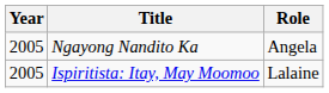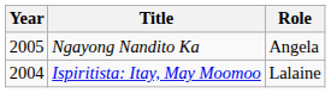 <table class="wikitable sortable">
 <tr>
 <th>Year</th>
 <th>Title</th>
 <th>Role</th>
 </tr>
 <tr>
 <td>2005</td>
 <td><em>Ngayong Nandito Ka</em></td>
 <td>Angela</td>
 </tr>
 <tr>
-<td>2005</td>
+<td>2004</td>
 <td><em><a href='#'>Ispiritista: Itay, May Moomoo</a></em></td>
 <td>Lalaine</td>
 </tr>
 </table>
